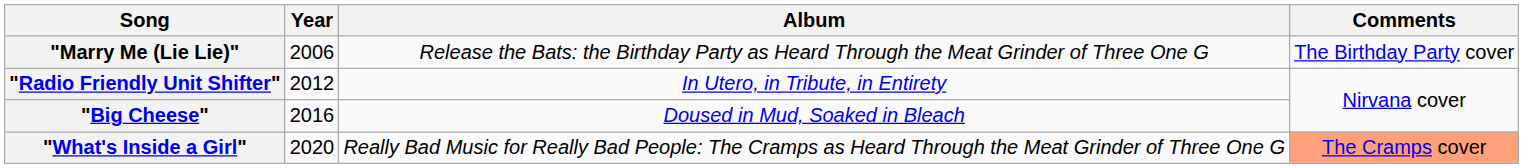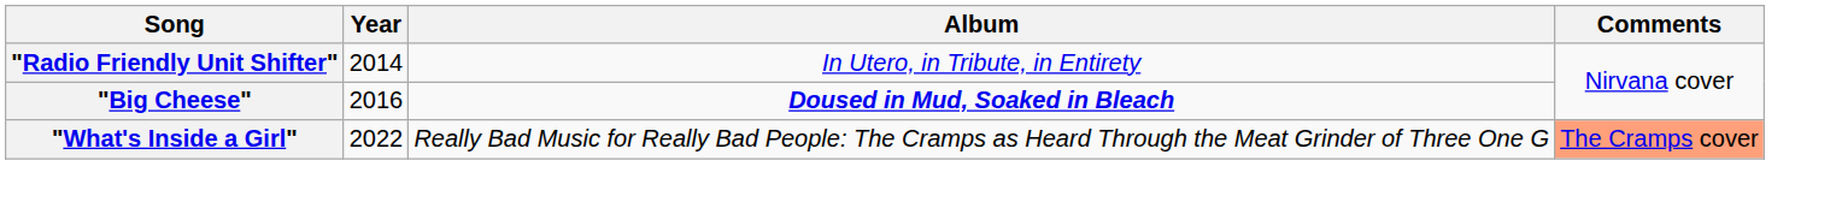 <table class="wikitable plainrowheaders" style="text-align:center;">
 <tr>
 <th>Song</th>
 <th>Year</th>
 <th>Album</th>
 <th>Comments</th>
 </tr>
 <tr>
-<th scope="row">"Marry Me (Lie Lie)"</th>
-<td>2006</td>
-<td><em>Release the Bats: the Birthday Party as Heard Through the Meat Grinder of Three One G</em></td>
-<td><a href='#'>The Birthday Party</a> cover</td>
-</tr>
-<tr>
 <th scope="row">"<a href='#'>Radio Friendly Unit Shifter</a>"</th>
-<td>2012</td>
+<td>2014</td>
 <td><em><a href='#'>In Utero, in Tribute, in Entirety</a></em></td>
 <td rowspan="2"><a href='#'>Nirvana</a> cover</td>
 </tr>
 <tr>
 <th scope="row">"<a href='#'>Big Cheese</a>"</th>
 <td>2016</td>
-<td><em><a href='#'>Doused in Mud, Soaked in Bleach</a></em></td>
+<td><strong><em><a href='#'>Doused in Mud, Soaked in Bleach</a></em></strong></td>
 </tr>
 <tr>
 <th scope="row">"<a href='#'>What's Inside a Girl</a>"</th>
-<td>2020</td>
+<td>2022</td>
 <td><em>Really Bad Music for Really Bad People: The Cramps as Heard Through the Meat Grinder of Three One G</em></td>
 <td style="background: lightsalmon;"><a href='#'>The Cramps</a> cover</td>
 </tr>
 </table>
